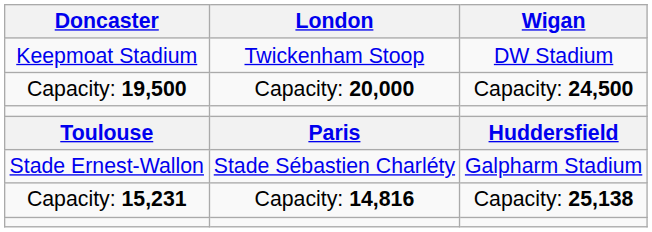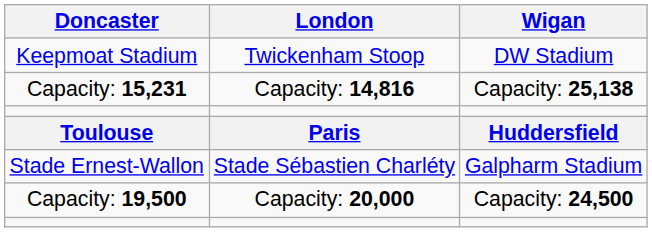 <table class="wikitable" style="text-align:center">
 <tr>
 <th><a href='#'>Doncaster</a></th>
 <th><a href='#'>London</a></th>
 <th><a href='#'>Wigan</a></th>
 </tr>
 <tr>
 <td><a href='#'>Keepmoat Stadium</a></td>
 <td><a href='#'>Twickenham Stoop</a></td>
 <td><a href='#'>DW Stadium</a></td>
 </tr>
 <tr>
-<td>Capacity: <strong>19,500</strong></td>
-<td>Capacity: <strong>20,000</strong></td>
-<td>Capacity: <strong>24,500</strong></td>
+<td>Capacity: <strong>15,231</strong></td>
+<td>Capacity: <strong>14,816</strong></td>
+<td>Capacity: <strong>25,138</strong></td>
 </tr>
 <tr>
 <td></td>
 <td></td>
 <td></td>
 </tr>
 <tr>
 <th><a href='#'>Toulouse</a></th>
 <th><a href='#'>Paris</a></th>
 <th><a href='#'>Huddersfield</a></th>
 </tr>
 <tr>
 <td><a href='#'>Stade Ernest-Wallon</a></td>
 <td><a href='#'>Stade Sébastien Charléty</a></td>
 <td><a href='#'>Galpharm Stadium</a></td>
 </tr>
 <tr>
-<td>Capacity: <strong>15,231</strong></td>
-<td>Capacity: <strong>14,816</strong></td>
-<td>Capacity: <strong>25,138</strong></td>
+<td>Capacity: <strong>19,500</strong></td>
+<td>Capacity: <strong>20,000</strong></td>
+<td>Capacity: <strong>24,500</strong></td>
 </tr>
 <tr>
 <td></td>
 <td></td>
 <td></td>
 </tr>
 </table>
